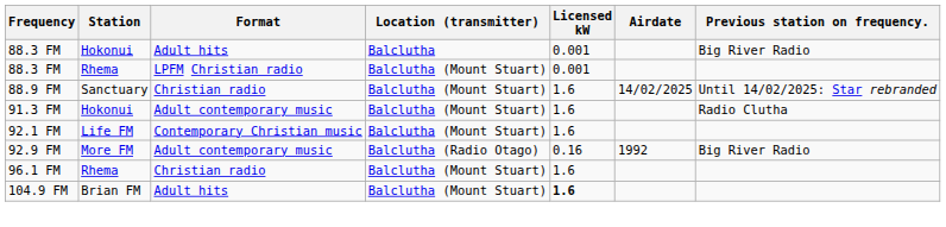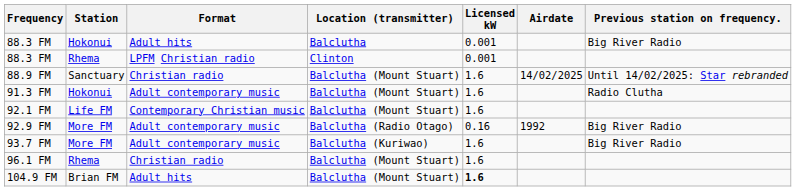 <table class="wikitable sortable defaultleft col5right">
 <tr>
 <th>Frequency</th>
 <th>Station</th>
 <th>Format</th>
 <th>Location (transmitter)</th>
 <th>Licensed<br>kW</th>
 <th>Airdate</th>
 <th>Previous station on frequency.</th>
 </tr>
 <tr>
 <td>88.3 FM</td>
 <td><a href='#'>Hokonui</a></td>
 <td><a href='#'>Adult hits</a></td>
 <td><a href='#'>Balclutha</a></td>
 <td>0.001</td>
 <td></td>
 <td>Big River Radio</td>
 </tr>
 <tr>
 <td>88.3 FM</td>
 <td><a href='#'>Rhema</a></td>
 <td><a href='#'>LPFM</a> <a href='#'>Christian radio</a></td>
-<td><a href='#'>Balclutha</a> (Mount Stuart)</td>
+<td><a href='#'>Clinton</a></td>
 <td>0.001</td>
 <td></td>
 <td></td>
 </tr>
 <tr>
 <td>88.9 FM</td>
 <td>Sanctuary</td>
 <td><a href='#'>Christian radio</a></td>
 <td><a href='#'>Balclutha</a> (Mount Stuart)</td>
 <td>1.6</td>
 <td>14/02/2025</td>
 <td>Until 14/02/2025: <a href='#'>Star</a> <em>rebranded</em></td>
 </tr>
 <tr>
 <td>91.3 FM</td>
 <td><a href='#'>Hokonui</a></td>
 <td><a href='#'>Adult contemporary music</a></td>
 <td><a href='#'>Balclutha</a> (Mount Stuart)</td>
 <td>1.6</td>
 <td></td>
 <td>Radio Clutha</td>
 </tr>
 <tr>
 <td>92.1 FM</td>
 <td><a href='#'>Life FM</a></td>
 <td><a href='#'>Contemporary Christian music</a></td>
 <td><a href='#'>Balclutha</a> (Mount Stuart)</td>
 <td>1.6</td>
 <td></td>
 <td></td>
 </tr>
 <tr>
 <td>92.9 FM</td>
 <td><a href='#'>More FM</a></td>
 <td><a href='#'>Adult contemporary music</a></td>
 <td><a href='#'>Balclutha</a> (Radio Otago)</td>
 <td>0.16</td>
 <td>1992</td>
 <td>Big River Radio</td>
 </tr>
 <tr>
+<td>93.7 FM</td>
+<td><a href='#'>More FM</a></td>
+<td><a href='#'>Adult contemporary music</a></td>
+<td><a href='#'>Balclutha</a> (Kuriwao)</td>
+<td>1.6</td>
+<td></td>
+<td>Big River Radio</td>
+</tr>
+<tr>
 <td>96.1 FM</td>
 <td><a href='#'>Rhema</a></td>
 <td><a href='#'>Christian radio</a></td>
 <td><a href='#'>Balclutha</a> (Mount Stuart)</td>
 <td>1.6</td>
 <td></td>
 <td></td>
 </tr>
 <tr>
 <td>104.9 FM</td>
 <td>Brian FM</td>
 <td><a href='#'>Adult hits</a></td>
 <td><a href='#'>Balclutha</a> (Mount Stuart)</td>
 <td><strong>1.6</strong></td>
 <td></td>
 <td></td>
 </tr>
 </table>
